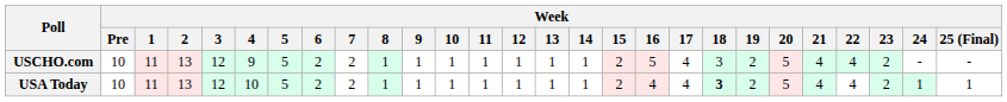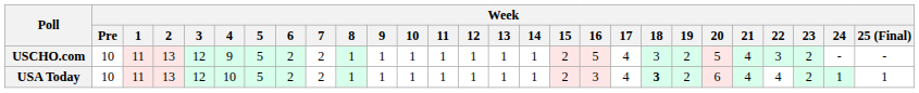 <table class="wikitable" style="white-space:nowrap;">
 <tr>
 <th scope="col" width="100" rowspan="2">Poll</th>
 <th colspan="26">Week</th>
 </tr>
 <tr>
 <th scope="col" width="30">Pre</th>
 <th scope="col" width="30">1</th>
 <th scope="col" width="30">2</th>
 <th scope="col" width="30">3</th>
 <th scope="col" width="30">4</th>
 <th scope="col" width="30">5</th>
 <th scope="col" width="30">6</th>
 <th scope="col" width="30">7</th>
 <th scope="col" width="30">8</th>
 <th scope="col" width="30">9</th>
 <th scope="col" width="30">10</th>
 <th scope="col" width="30">11</th>
 <th scope="col" width="30">12</th>
 <th scope="col" width="30">13</th>
 <th scope="col" width="30">14</th>
 <th scope="col" width="30">15</th>
 <th scope="col" width="30">16</th>
 <th scope="col" width="30">17</th>
 <th scope="col" width="30">18</th>
 <th scope="col" width="30">19</th>
 <th scope="col" width="30">20</th>
 <th scope="col" width="30">21</th>
 <th scope="col" width="30">22</th>
 <th scope="col" width="30">23</th>
 <th scope="col" width="30">24</th>
 <th scope="col" width="30">25 (Final)</th>
 </tr>
 <tr style="text-align:center;">
 <th>USCHO.com</th>
 <td bgcolor=FFFFFF>10 </td>
 <td bgcolor=FFE6E6>11</td>
 <td bgcolor=FFE6E6>13</td>
 <td bgcolor=D8FFEB>12</td>
 <td bgcolor=D8FFEB>9</td>
 <td bgcolor=D8FFEB>5</td>
 <td bgcolor=D8FFEB>2 </td>
 <td bgcolor=FFFFFF>2 </td>
 <td bgcolor=D8FFEB>1 </td>
 <td bgcolor=FFFFFF>1 </td>
 <td bgcolor=FFFFFF>1 </td>
 <td bgcolor=FFFFFF>1 </td>
 <td bgcolor=FFFFFF>1 </td>
 <td bgcolor=FFFFFF>1 </td>
 <td bgcolor=FFFFFF>1 </td>
 <td bgcolor=FFE6E6>2 </td>
 <td bgcolor=FFE6E6>5 </td>
 <td bgcolor=FFFFFF>4 </td>
 <td bgcolor=D8FFEB>3 </td>
 <td bgcolor=D8FFEB>2 </td>
 <td bgcolor=FFE6E6>5</td>
 <td bgcolor=D8FFEB>4</td>
-<td bgcolor=D8FFEB>4 </td>
+<td bgcolor=D8FFEB>3 </td>
 <td bgcolor=D8FFEB>2 </td>
 <td bgcolor=FFFFFF>-</td>
 <td bgcolor=FFFFFF>-</td>
 </tr>
 <tr style="text-align:center;">
 <th>USA Today</th>
 <td bgcolor=FFFFFF>10</td>
 <td bgcolor=FFE6E6>11</td>
 <td bgcolor=FFE6E6>13</td>
 <td bgcolor=D8FFEB>12</td>
 <td bgcolor=D8FFEB>10</td>
 <td bgcolor=D8FFEB>5</td>
 <td bgcolor=D8FFEB>2 </td>
 <td bgcolor=FFFFFF>2 </td>
 <td bgcolor=D8FFEB>1 </td>
 <td bgcolor=FFFFFF>1 </td>
 <td bgcolor=FFFFFF>1 </td>
 <td bgcolor=FFFFFF>1 </td>
 <td bgcolor=FFFFFF>1 </td>
 <td bgcolor=FFFFFF>1 </td>
 <td bgcolor=FFFFFF>1 </td>
 <td bgcolor=FFE6E6>2 </td>
-<td bgcolor=FFE6E6>4</td>
+<td bgcolor=FFE6E6>3</td>
 <td bgcolor=FFFFFF>4</td>
 <td bgcolor=D8FFEB><strong>3 </strong></td>
 <td bgcolor=D8FFEB>2</td>
-<td bgcolor=FFE6E6>5</td>
+<td bgcolor=FFE6E6>6</td>
 <td bgcolor=D8FFEB>4</td>
 <td bgcolor=FFFFFF>4</td>
 <td bgcolor=D8FFEB>2 </td>
 <td bgcolor=D8FFEB>1 </td>
 <td bgcolor=FFFFFF>1 </td>
 </tr>
 </table>
